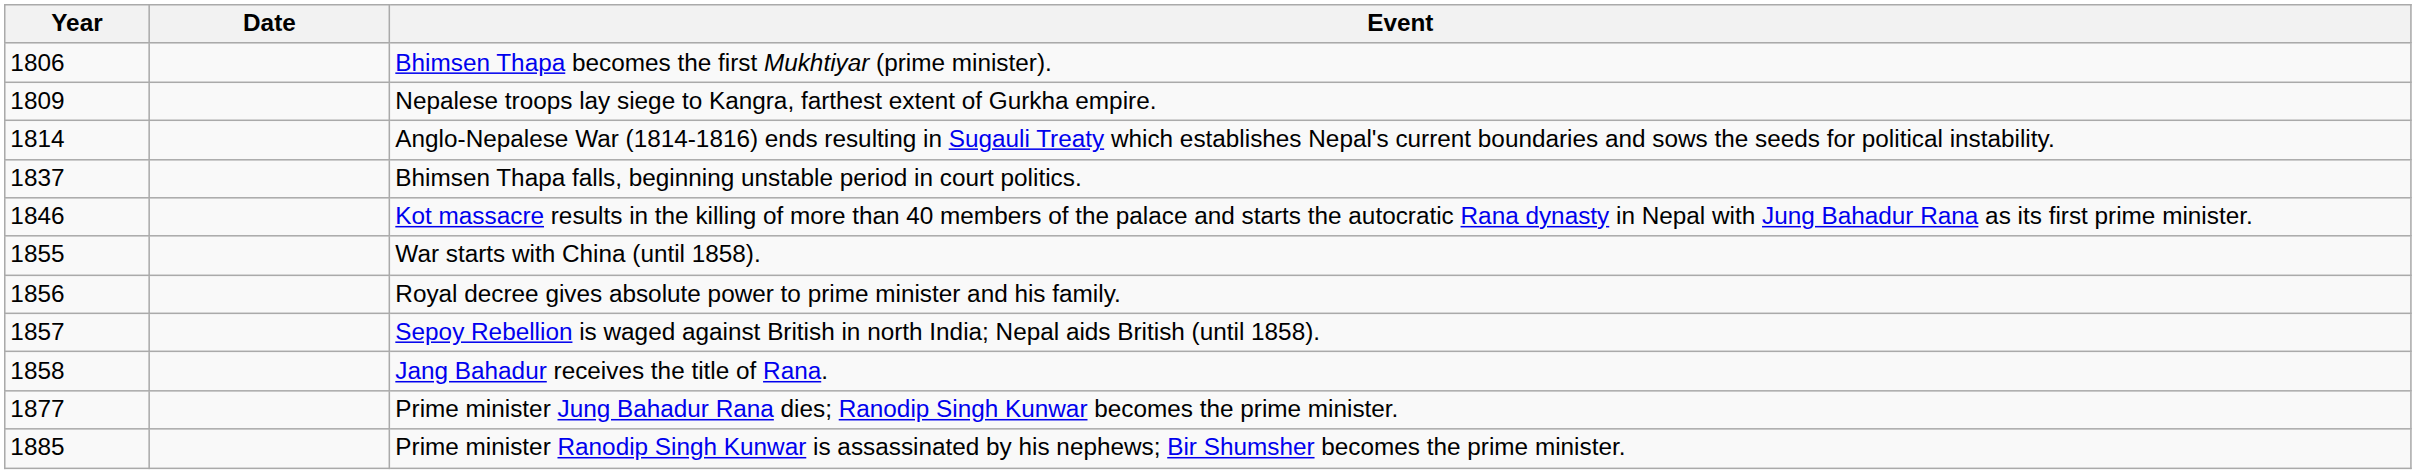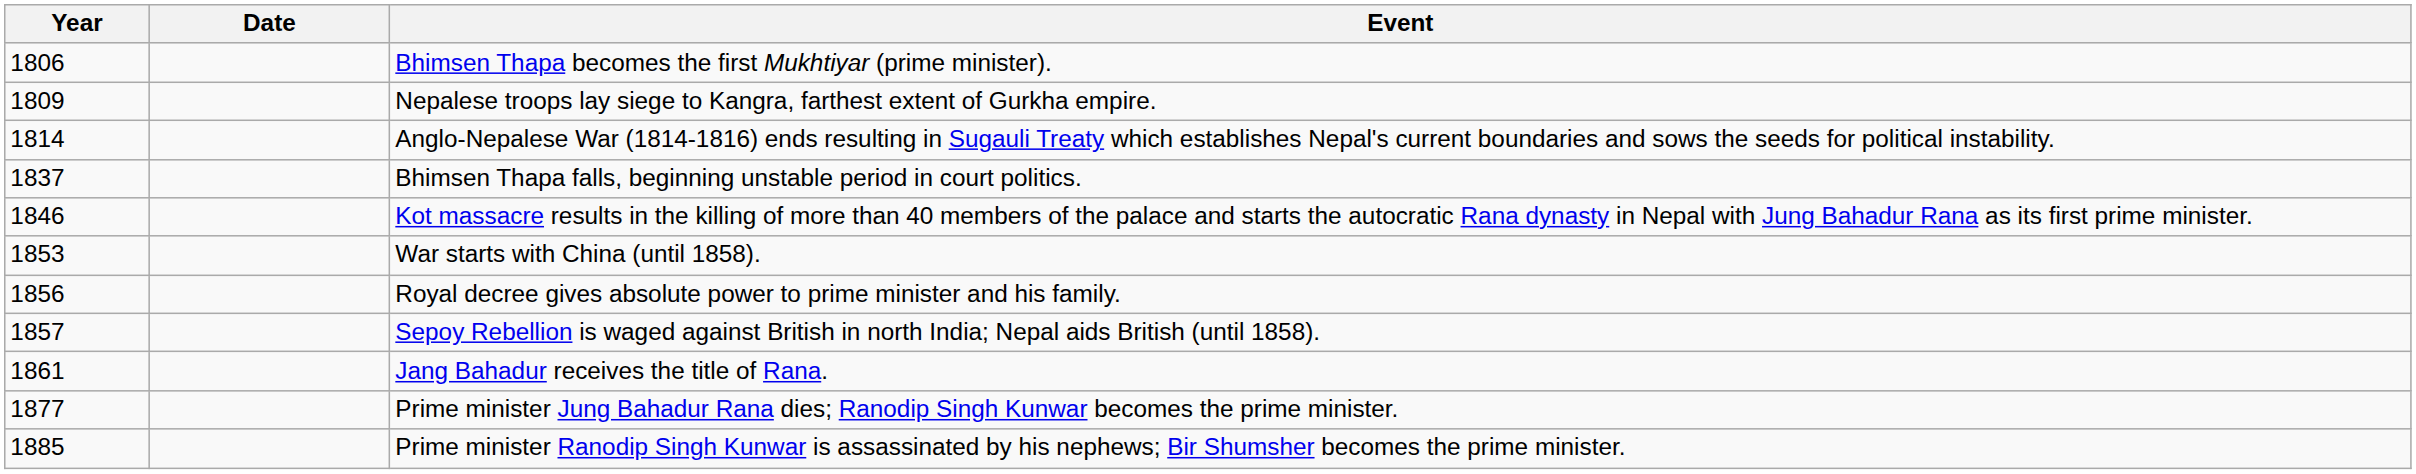 <table class="wikitable" width="100%">
 <tr>
 <th style="width:6%">Year</th>
 <th style="width:10%">Date</th>
 <th>Event</th>
 </tr>
 <tr>
 <td>1806</td>
 <td></td>
 <td><a href='#'>Bhimsen Thapa</a> becomes the first <em>Mukhtiyar</em> (prime minister).</td>
 </tr>
 <tr>
 <td>1809</td>
 <td></td>
 <td>Nepalese troops lay siege to Kangra, farthest extent of Gurkha empire.</td>
 </tr>
 <tr>
 <td>1814</td>
 <td></td>
 <td>Anglo-Nepalese War (1814-1816) ends resulting in <a href='#'>Sugauli Treaty</a> which establishes Nepal's current boundaries and sows the seeds for political instability.</td>
 </tr>
 <tr>
 <td>1837</td>
 <td></td>
 <td>Bhimsen Thapa falls, beginning unstable period in court politics.</td>
 </tr>
 <tr>
 <td valign="top">1846</td>
 <td></td>
 <td><a href='#'>Kot massacre</a> results in the killing of more than 40 members of the palace and starts the autocratic <a href='#'>Rana dynasty</a> in Nepal with <a href='#'>Jung Bahadur Rana</a> as its first prime minister.</td>
 </tr>
 <tr>
-<td>1855</td>
+<td>1853</td>
 <td></td>
 <td>War starts with China (until 1858).</td>
 </tr>
 <tr>
 <td>1856</td>
 <td></td>
 <td>Royal decree gives absolute power to prime minister and his family.</td>
 </tr>
 <tr>
 <td>1857</td>
 <td></td>
 <td><a href='#'>Sepoy Rebellion</a> is waged against British in north India; Nepal aids British (until 1858).</td>
 </tr>
 <tr>
-<td>1858</td>
+<td>1861</td>
 <td></td>
 <td><a href='#'>Jang Bahadur</a> receives the title of <a href='#'>Rana</a>.</td>
 </tr>
 <tr>
 <td>1877</td>
 <td></td>
 <td>Prime minister <a href='#'>Jung Bahadur Rana</a> dies; <a href='#'>Ranodip Singh Kunwar</a> becomes the prime minister.</td>
 </tr>
 <tr>
 <td>1885</td>
 <td></td>
 <td>Prime minister <a href='#'>Ranodip Singh Kunwar</a> is assassinated by his nephews; <a href='#'>Bir Shumsher</a> becomes the prime minister.</td>
 </tr>
 </table>
